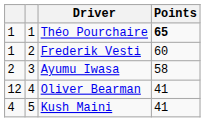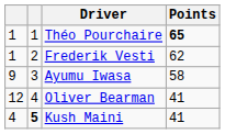 <table class="wikitable" style="font-size: 85%;">
 <tr>
 <th></th>
 <th></th>
 <th>Driver</th>
 <th>Points</th>
 </tr>
 <tr>
 <td align="left"> 1</td>
 <td align="center">1</td>
 <td> <a href='#'>Théo Pourchaire</a></td>
 <td><strong>65</strong></td>
 </tr>
 <tr>
 <td align="left"> 1</td>
 <td align="center">2</td>
 <td> <a href='#'>Frederik Vesti</a></td>
-<td>60</td>
+<td>62</td>
 </tr>
 <tr>
-<td align="left"> 2</td>
+<td align="left"> 9</td>
 <td align="center">3</td>
 <td> <a href='#'>Ayumu Iwasa</a></td>
 <td>58</td>
 </tr>
 <tr>
 <td align="left"> 12</td>
 <td align="center">4</td>
 <td> <a href='#'>Oliver Bearman</a></td>
 <td>41</td>
 </tr>
 <tr>
 <td align="left"> 4</td>
-<td align="center">5</td>
+<td align="center"><strong>5</strong></td>
 <td> <a href='#'>Kush Maini</a></td>
 <td>41</td>
 </tr>
 </table>
